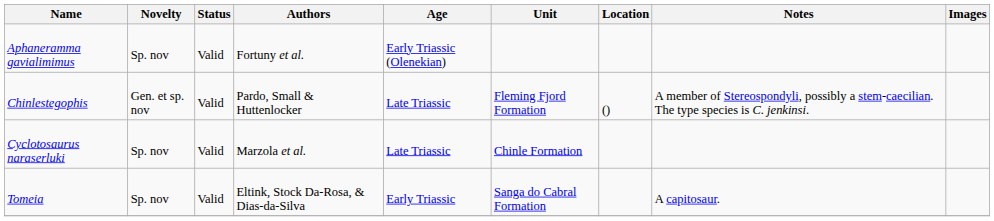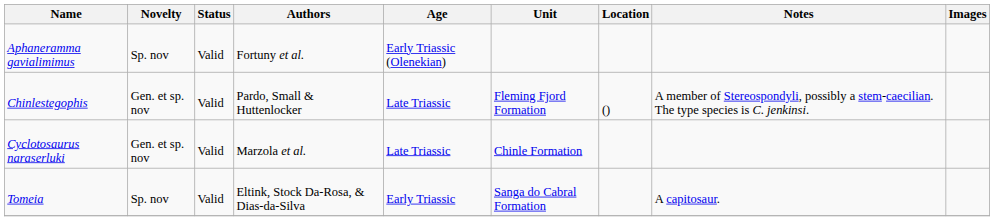 <table class="wikitable sortable" align="center" width="100%">
 <tr>
 <th>Name</th>
 <th>Novelty</th>
 <th>Status</th>
 <th>Authors</th>
 <th>Age</th>
 <th>Unit</th>
 <th>Location</th>
 <th>Notes</th>
 <th>Images</th>
 </tr>
 <tr>
 <td><br><em><a href='#'>Aphaneramma gavialimimus</a></em></td>
 <td><br>Sp. nov</td>
 <td><br>Valid</td>
 <td><br>Fortuny <em>et al.</em></td>
 <td><br><a href='#'>Early Triassic</a> (<a href='#'>Olenekian</a>)</td>
 <td></td>
 <td><br></td>
 <td></td>
 <td><br></td>
 </tr>
 <tr>
 <td><br><em><a href='#'>Chinlestegophis</a></em></td>
 <td><br>Gen. et sp. nov</td>
 <td><br>Valid</td>
 <td><br>Pardo, Small & Huttenlocker</td>
 <td><br><a href='#'>Late Triassic</a></td>
 <td><br><a href='#'>Fleming Fjord Formation</a></td>
 <td><br><br>()</td>
 <td><br>A member of <a href='#'>Stereospondyli</a>, possibly a <a href='#'>stem</a>-<a href='#'>caecilian</a>. The type species is <em>C. jenkinsi</em>.</td>
 <td></td>
 </tr>
 <tr>
 <td><br><em><a href='#'>Cyclotosaurus naraserluki</a></em></td>
-<td><br>Sp. nov</td>
+<td><br>Gen. et sp. nov</td>
 <td><br>Valid</td>
 <td><br>Marzola <em>et al.</em></td>
 <td><br><a href='#'>Late Triassic</a></td>
 <td><br><a href='#'>Chinle Formation</a></td>
 <td><br></td>
 <td></td>
 <td><br></td>
 </tr>
 <tr>
 <td><br><em><a href='#'>Tomeia</a></em></td>
 <td><br>Sp. nov</td>
 <td><br>Valid</td>
 <td><br>Eltink, Stock Da-Rosa, & Dias-da-Silva</td>
 <td><br><a href='#'>Early Triassic</a></td>
 <td><br><a href='#'>Sanga do Cabral Formation</a></td>
 <td><br></td>
 <td><br>A <a href='#'>capitosaur</a>.</td>
 <td></td>
 </tr>
 <tr>
 </tr>
 </table>
